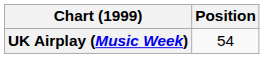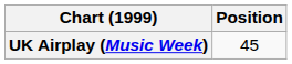 <table class="wikitable plainrowheaders" style="text-align:center">
 <tr>
 <th>Chart (1999)</th>
 <th>Position</th>
 </tr>
 <tr>
 <th scope="row">UK Airplay (<em><a href='#'>Music Week</a></em>)</th>
-<td>54</td>
+<td>45</td>
 </tr>
 </table>
